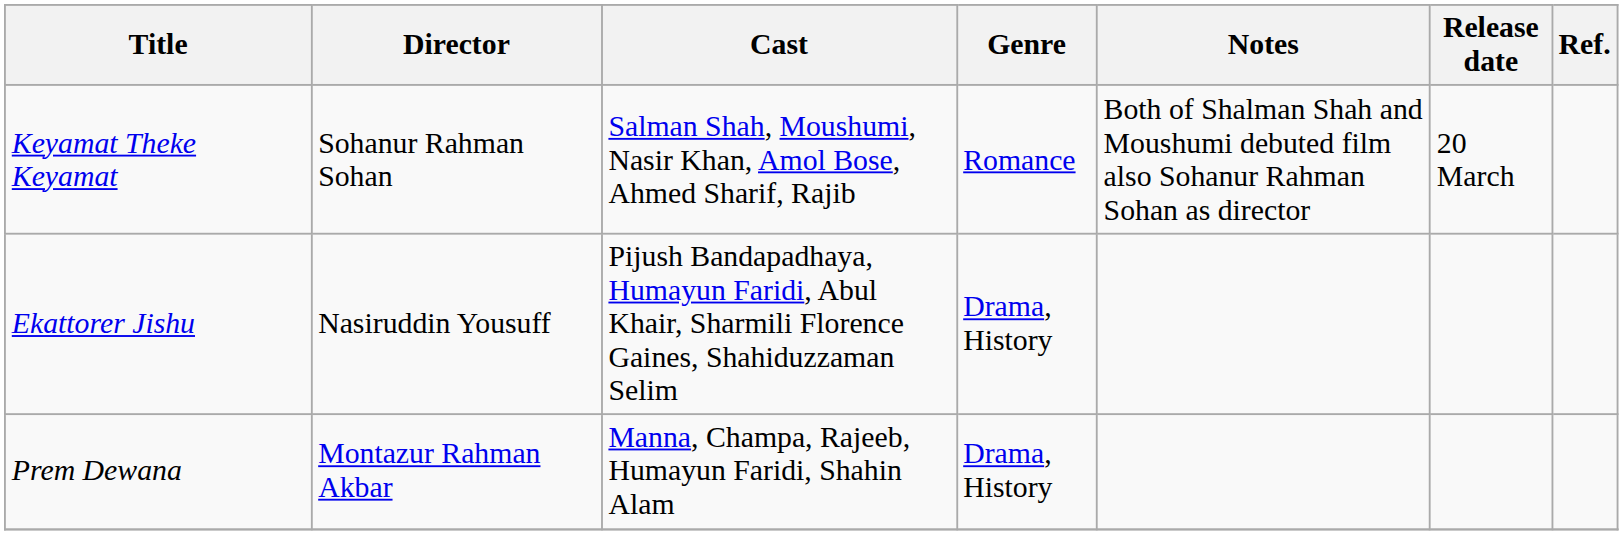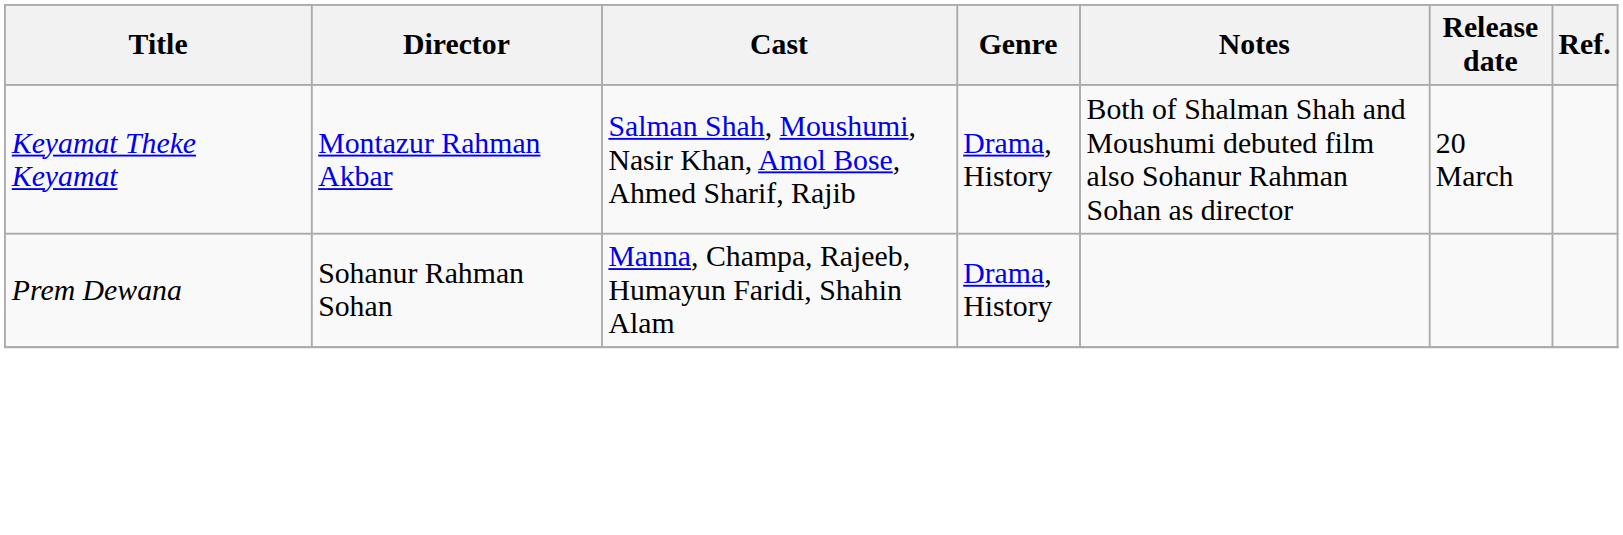 <table class="wikitable sortable">
 <tr>
 <th style="width:19%;">Title</th>
 <th style="width:18%;">Director</th>
 <th style="width:22%;">Cast</th>
 <th>Genre</th>
 <th>Notes</th>
 <th>Release date</th>
 <th>Ref.</th>
 </tr>
 <tr>
 <td><em><a href='#'>Keyamat Theke Keyamat</a></em></td>
-<td>Sohanur Rahman Sohan</td>
+<td><a href='#'>Montazur Rahman Akbar</a></td>
 <td><a href='#'>Salman Shah</a>, <a href='#'>Moushumi</a>, Nasir Khan, <a href='#'>Amol Bose</a>, Ahmed Sharif, Rajib</td>
-<td><a href='#'>Romance</a></td>
+<td><a href='#'>Drama</a>, History</td>
 <td>Both of Shalman Shah and Moushumi debuted film also Sohanur Rahman Sohan as director</td>
 <td>20 March</td>
 <td></td>
 </tr>
 <tr>
-<td><em><a href='#'>Ekattorer Jishu</a></em></td>
-<td>Nasiruddin Yousuff</td>
-<td>Pijush Bandapadhaya, <a href='#'>Humayun Faridi</a>, Abul Khair, Sharmili Florence Gaines, Shahiduzzaman Selim</td>
-<td><a href='#'>Drama</a>, History</td>
-<td></td>
-<td></td>
-<td></td>
-</tr>
-<tr>
 <td><em>Prem Dewana</em></td>
-<td><a href='#'>Montazur Rahman Akbar</a></td>
+<td>Sohanur Rahman Sohan</td>
 <td><a href='#'>Manna</a>, Champa, Rajeeb, Humayun Faridi, Shahin Alam</td>
 <td><a href='#'>Drama</a>, History</td>
 <td></td>
 <td></td>
 <td></td>
 </tr>
 <tr>
 </tr>
 </table>
